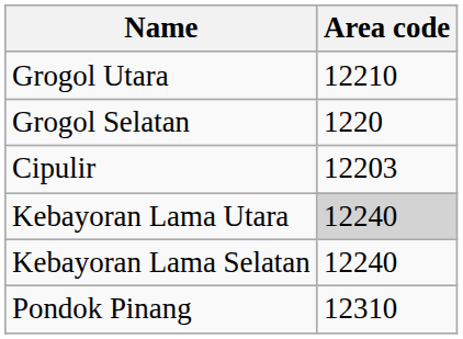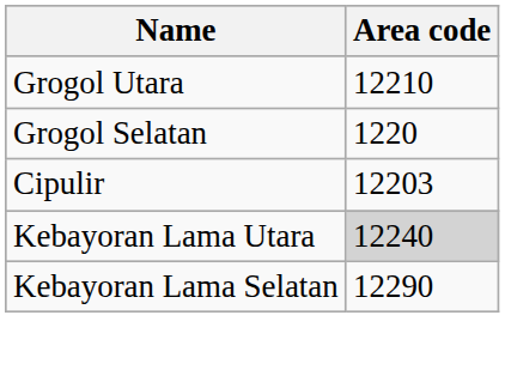 <table class=wikitable>
 <tr>
 <th>Name</th>
 <th>Area code</th>
 </tr>
 <tr>
 <td>Grogol Utara</td>
 <td>12210</td>
 </tr>
 <tr>
 <td>Grogol Selatan</td>
 <td>1220</td>
 </tr>
 <tr>
 <td>Cipulir</td>
 <td>12203</td>
 </tr>
 <tr>
 <td>Kebayoran Lama Utara</td>
 <td style="background: lightgrey;">12240</td>
 </tr>
 <tr>
 <td>Kebayoran Lama Selatan</td>
-<td>12240</td>
-</tr>
-<tr>
-<td>Pondok Pinang</td>
-<td>12310</td>
+<td>12290</td>
 </tr>
 </table>
